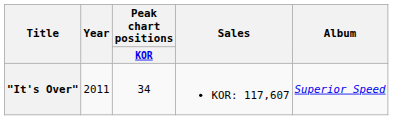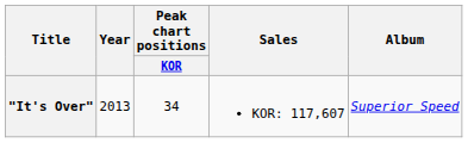 <table class="wikitable plainrowheaders" style="text-align:center">
 <tr>
 <th scope="col" rowspan="2">Title</th>
 <th scope="col" rowspan="2">Year</th>
 <th scope="col">Peak chart<br>positions</th>
 <th scope="col" rowspan="2">Sales</th>
 <th scope="col" rowspan="2">Album</th>
 </tr>
 <tr>
 <th scope="col" style="font-size:90%; width:2.5em"><a href='#'>KOR</a><br></th>
 </tr>
 <tr>
 <th scope="row">"It's Over"<br></th>
-<td>2011</td>
+<td>2013</td>
 <td>34</td>
 <td><br><ul><li>KOR: 117,607</li></ul></td>
 <td><em><a href='#'>Superior Speed</a></em></td>
 </tr>
 </table>
